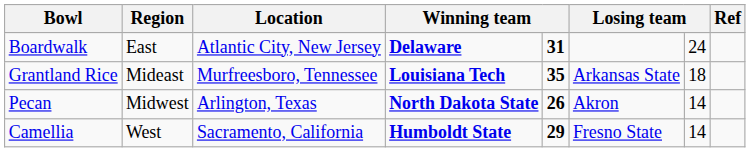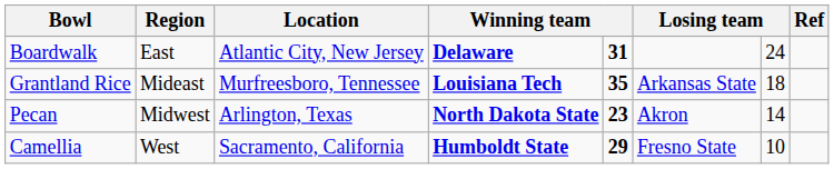 <table class="wikitable">
 <tr>
 <th>Bowl</th>
 <th>Region</th>
 <th>Location</th>
 <th colspan="2">Winning team</th>
 <th colspan="2">Losing team</th>
 <th>Ref</th>
 </tr>
 <tr>
 <td><a href='#'>Boardwalk</a></td>
 <td>East</td>
 <td><a href='#'>Atlantic City, New Jersey</a></td>
 <td><strong><a href='#'>Delaware</a></strong></td>
 <td><strong>31</strong></td>
 <td></td>
 <td>24</td>
 <td></td>
 </tr>
 <tr>
 <td><a href='#'>Grantland Rice</a></td>
 <td>Mideast</td>
 <td><a href='#'>Murfreesboro, Tennessee</a></td>
 <td><strong><a href='#'>Louisiana Tech</a></strong></td>
 <td><strong>35</strong></td>
 <td><a href='#'>Arkansas State</a></td>
 <td>18</td>
 <td></td>
 </tr>
 <tr>
 <td><a href='#'>Pecan</a></td>
 <td>Midwest</td>
 <td><a href='#'>Arlington, Texas</a></td>
 <td><strong><a href='#'>North Dakota State</a></strong></td>
-<td><strong>26</strong></td>
+<td><strong>23</strong></td>
 <td><a href='#'>Akron</a></td>
 <td>14</td>
 <td></td>
 </tr>
 <tr>
 <td><a href='#'>Camellia</a></td>
 <td>West</td>
 <td><a href='#'>Sacramento, California</a></td>
 <td><strong><a href='#'>Humboldt State</a></strong></td>
 <td><strong>29</strong></td>
 <td><a href='#'>Fresno State</a></td>
-<td>14</td>
+<td>10</td>
 <td></td>
 </tr>
 </table>
